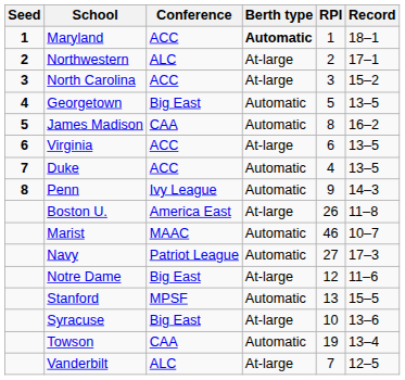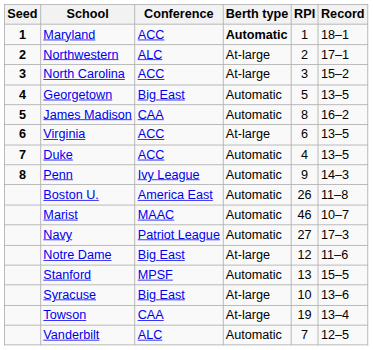 <table class="wikitable sortable">
 <tr>
 <th>Seed</th>
 <th>School</th>
 <th>Conference</th>
 <th>Berth type</th>
 <th>RPI</th>
 <th>Record</th>
 </tr>
 <tr>
 <td align=center><strong>1</strong></td>
 <td><a href='#'>Maryland</a></td>
 <td><a href='#'>ACC</a></td>
 <td><strong>Automatic</strong></td>
 <td align=center>1</td>
 <td>18–1</td>
 </tr>
 <tr>
 <td align=center><strong>2</strong></td>
 <td><a href='#'>Northwestern</a></td>
 <td><a href='#'>ALC</a></td>
 <td>At-large</td>
 <td align=center>2</td>
 <td>17–1</td>
 </tr>
 <tr>
 <td align=center><strong>3</strong></td>
 <td><a href='#'>North Carolina</a></td>
 <td><a href='#'>ACC</a></td>
 <td>At-large</td>
 <td align=center>3</td>
 <td>15–2</td>
 </tr>
 <tr>
 <td align=center><strong>4</strong></td>
 <td><a href='#'>Georgetown</a></td>
 <td><a href='#'>Big East</a></td>
 <td>Automatic</td>
 <td align=center>5</td>
 <td>13–5</td>
 </tr>
 <tr>
 <td align=center><strong>5</strong></td>
 <td><a href='#'>James Madison</a></td>
 <td><a href='#'>CAA</a></td>
 <td>Automatic</td>
 <td align=center>8</td>
 <td>16–2</td>
 </tr>
 <tr>
 <td align=center><strong>6</strong></td>
 <td><a href='#'>Virginia</a></td>
 <td><a href='#'>ACC</a></td>
 <td>At-large</td>
 <td align=center>6</td>
 <td>13–5</td>
 </tr>
 <tr>
 <td align=center><strong>7</strong></td>
 <td><a href='#'>Duke</a></td>
 <td><a href='#'>ACC</a></td>
 <td>Automatic</td>
 <td align=center>4</td>
 <td>13–5</td>
 </tr>
 <tr>
 <td align=center><strong>8</strong></td>
 <td><a href='#'>Penn</a></td>
 <td><a href='#'>Ivy League</a></td>
 <td>Automatic</td>
 <td align=center>9</td>
 <td>14–3</td>
 </tr>
 <tr>
 <td></td>
 <td><a href='#'>Boston U.</a></td>
 <td><a href='#'>America East</a></td>
-<td>At-large</td>
+<td>Automatic</td>
 <td align=center>26</td>
 <td>11–8</td>
 </tr>
 <tr>
 <td></td>
 <td><a href='#'>Marist</a></td>
 <td><a href='#'>MAAC</a></td>
 <td>Automatic</td>
 <td align=center>46</td>
 <td>10–7</td>
 </tr>
 <tr>
 <td></td>
 <td><a href='#'>Navy</a></td>
 <td><a href='#'>Patriot League</a></td>
 <td>Automatic</td>
 <td align=center>27</td>
 <td>17–3</td>
 </tr>
 <tr>
 <td></td>
 <td><a href='#'>Notre Dame</a></td>
 <td><a href='#'>Big East</a></td>
 <td>At-large</td>
 <td align=center>12</td>
 <td>11–6</td>
 </tr>
 <tr>
 <td></td>
 <td><a href='#'>Stanford</a></td>
 <td><a href='#'>MPSF</a></td>
 <td>Automatic</td>
 <td align=center>13</td>
 <td>15–5</td>
 </tr>
 <tr>
 <td></td>
 <td><a href='#'>Syracuse</a></td>
 <td><a href='#'>Big East</a></td>
 <td>At-large</td>
 <td align=center>10</td>
 <td>13–6</td>
 </tr>
 <tr>
 <td></td>
 <td><a href='#'>Towson</a></td>
 <td><a href='#'>CAA</a></td>
-<td>Automatic</td>
+<td>At-large</td>
 <td align=center>19</td>
 <td>13–4</td>
 </tr>
 <tr>
 <td></td>
 <td><a href='#'>Vanderbilt</a></td>
 <td><a href='#'>ALC</a></td>
-<td>At-large</td>
+<td>Automatic</td>
 <td align=center>7</td>
 <td>12–5</td>
 </tr>
 </table>
